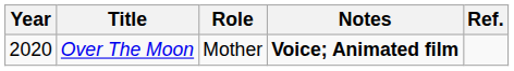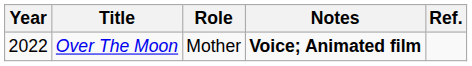 <table class="wikitable unsortable">
 <tr>
 <th>Year</th>
 <th>Title</th>
 <th>Role</th>
 <th>Notes</th>
 <th>Ref.</th>
 </tr>
 <tr>
-<td>2020</td>
+<td>2022</td>
 <td><em><a href='#'>Over The Moon</a></em></td>
 <td>Mother</td>
 <td><strong>Voice; Animated film</strong></td>
 <td></td>
 </tr>
 </table>
